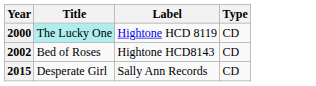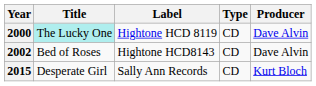 <table class="wikitable sortable">
 <tr>
 <th scope="col">Year</th>
 <th scope="col">Title</th>
 <th scope="col">Label</th>
 <th scope="col">Type</th>
+<th scope="col">Producer</th>
 </tr>
 <tr>
 <th scope="row">2000</th>
 <td style="background: paleturquoise;">The Lucky One</td>
 <td><a href='#'>Hightone</a> HCD 8119</td>
 <td>CD</td>
+<td><a href='#'>Dave Alvin</a></td>
 </tr>
 <tr>
 <th scope="row">2002</th>
 <td>Bed of Roses</td>
 <td>Hightone HCD8143</td>
 <td>CD</td>
+<td>Dave Alvin</td>
 </tr>
 <tr>
 <th scope="row">2015</th>
 <td>Desperate Girl</td>
 <td>Sally Ann Records</td>
 <td>CD</td>
+<td><a href='#'>Kurt Bloch</a></td>
 </tr>
 </table>
